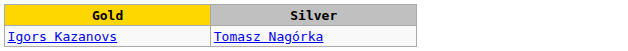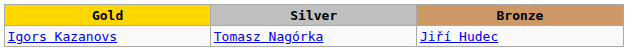 <table class="wikitable" style="text-align:left">
 <tr align="center">
 <td width=200 bgcolor=gold><strong>Gold</strong></td>
 <td width=200 bgcolor=silver><strong>Silver</strong></td>
+<td width=200 bgcolor=CC9966><strong>Bronze</strong></td>
 </tr>
 <tr>
 <td><a href='#'>Igors Kazanovs</a><br><em></em></td>
 <td><a href='#'>Tomasz Nagórka</a><br><em></em></td>
+<td><a href='#'>Jiří Hudec</a><br><em></em></td>
 </tr>
 </table>
